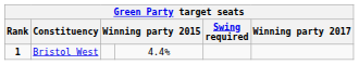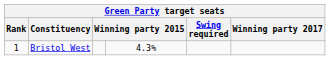 <table class="wikitable plainrowheaders sortable" style="text-align:center">
 <tr>
 <th colspan=7><a href='#'>Green Party</a> target seats</th>
 </tr>
 <tr>
 <th>Rank</th>
 <th>Constituency</th>
 <th colspan=2>Winning party 2015</th>
 <th><a href='#'>Swing</a><br>required</th>
 <th colspan=2>Winning party 2017</th>
 </tr>
 <tr>
-<td><strong>1</strong></td>
+<td>1</td>
 <td><a href='#'>Bristol West</a></td>
 <td></td>
-<td>4.4%</td>
+<td>4.3%</td>
 <td></td>
 </tr>
 </table>
